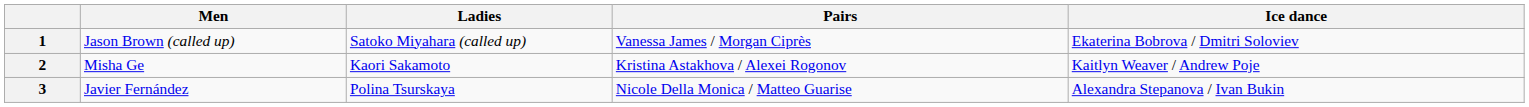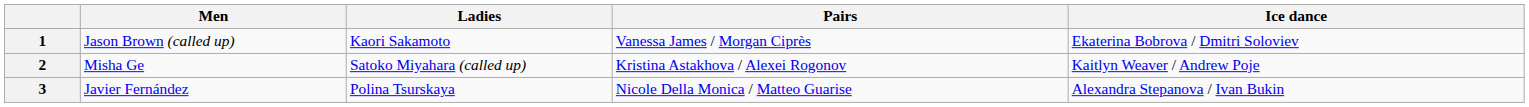 <table class="wikitable unsortable" style="text-align:left; width:100%">
 <tr>
 <th scope="col" style="width:5%"></th>
 <th scope="col" style="width:17.5%">Men</th>
 <th scope="col" style="width:17.5%">Ladies</th>
 <th scope="col" style="width:30%">Pairs</th>
 <th scope="col" style="width:30%">Ice dance</th>
 </tr>
 <tr>
 <th scope="row">1</th>
 <td> <a href='#'>Jason Brown</a> <em>(called up)</em></td>
-<td> <a href='#'>Satoko Miyahara</a> <em>(called up)</em></td>
+<td> <a href='#'>Kaori Sakamoto</a></td>
 <td> <a href='#'>Vanessa James</a> / <a href='#'>Morgan Ciprès</a></td>
 <td> <a href='#'>Ekaterina Bobrova</a> / <a href='#'>Dmitri Soloviev</a></td>
 </tr>
 <tr>
 <th scope="row">2</th>
 <td> <a href='#'>Misha Ge</a></td>
-<td> <a href='#'>Kaori Sakamoto</a></td>
+<td> <a href='#'>Satoko Miyahara</a> <em>(called up)</em></td>
 <td> <a href='#'>Kristina Astakhova</a> / <a href='#'>Alexei Rogonov</a></td>
 <td> <a href='#'>Kaitlyn Weaver</a> / <a href='#'>Andrew Poje</a></td>
 </tr>
 <tr>
 <th scope="row">3</th>
 <td> <a href='#'>Javier Fernández</a></td>
 <td> <a href='#'>Polina Tsurskaya</a></td>
 <td> <a href='#'>Nicole Della Monica</a> / <a href='#'>Matteo Guarise</a></td>
 <td> <a href='#'>Alexandra Stepanova</a> / <a href='#'>Ivan Bukin</a></td>
 </tr>
 </table>
